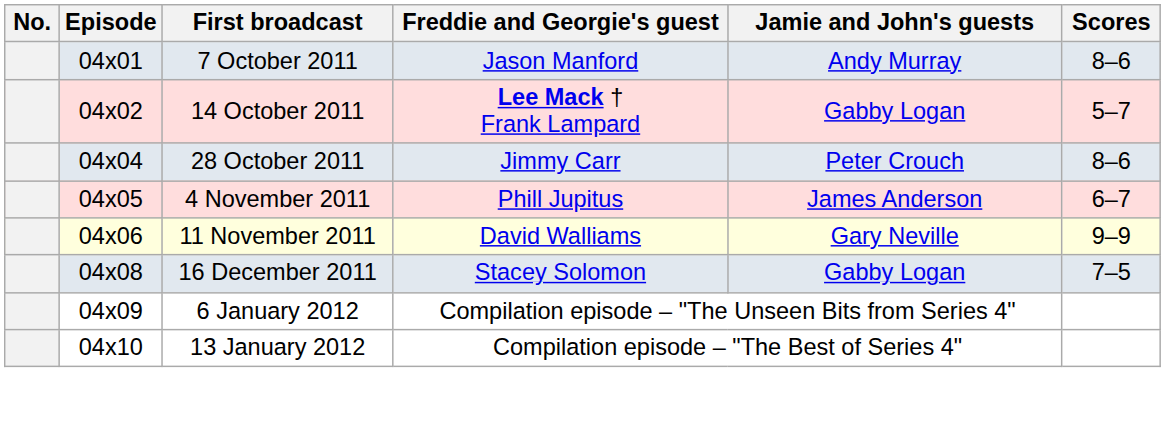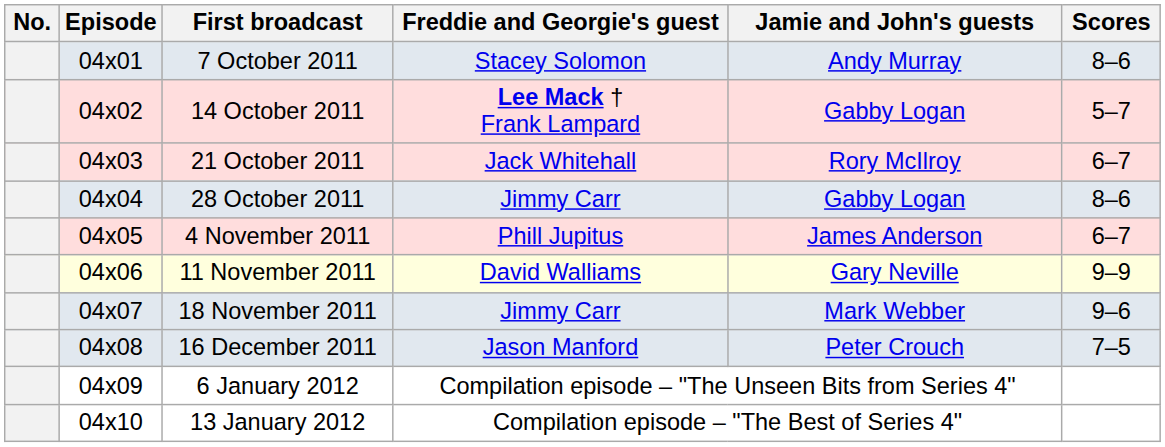 <table class="wikitable plainrowheaders"  style="text-align:center;">
 <tr>
 <th scope"col" style="width:30px;">No.</th>
 <th scope"col" style="width:60px;">Episode</th>
 <th scope"col" style="width:150px;">First broadcast</th>
 <th scope"col" style="width:220px;">Freddie and Georgie's guest</th>
 <th scope"col" style="width:220px;">Jamie and John's guests</th>
 <th scope"col" style="width:60px;">Scores</th>
 </tr>
 <tr style="background:#e1e8ef;">
 <th scope="row"></th>
 <td>04x01</td>
 <td>7 October 2011</td>
-<td><a href='#'>Jason Manford</a></td>
+<td><a href='#'>Stacey Solomon</a></td>
 <td><a href='#'>Andy Murray</a></td>
 <td>8–6</td>
 </tr>
 <tr style="background:#fdd;">
 <th scope="row"></th>
 <td>04x02</td>
 <td>14 October 2011</td>
 <td><strong><a href='#'>Lee Mack</a></strong> †<br><a href='#'>Frank Lampard</a></td>
 <td><a href='#'>Gabby Logan</a></td>
 <td>5–7</td>
 </tr>
+<tr style="background:#fdd;">
+<th scope="row"></th>
+<td>04x03</td>
+<td>21 October 2011</td>
+<td><a href='#'>Jack Whitehall</a></td>
+<td><a href='#'>Rory McIlroy</a></td>
+<td>6–7</td>
+</tr>
 <tr style="background:#e1e8ef;">
 <th scope="row"></th>
 <td>04x04</td>
 <td>28 October 2011</td>
 <td><a href='#'>Jimmy Carr</a></td>
-<td><a href='#'>Peter Crouch</a></td>
+<td><a href='#'>Gabby Logan</a></td>
 <td>8–6</td>
 </tr>
 <tr style="background:#fdd;">
 <th scope="row"></th>
 <td>04x05</td>
 <td>4 November 2011</td>
 <td><a href='#'>Phill Jupitus</a></td>
 <td><a href='#'>James Anderson</a></td>
 <td>6–7</td>
 </tr>
 <tr style="background:#ffd;">
 <th scope="row"></th>
 <td>04x06</td>
 <td>11 November 2011</td>
 <td><a href='#'>David Walliams</a></td>
 <td><a href='#'>Gary Neville</a></td>
 <td>9–9</td>
 </tr>
 <tr style="background:#e1e8ef;">
 <th scope="row"></th>
+<td>04x07</td>
+<td>18 November 2011</td>
+<td><a href='#'>Jimmy Carr</a></td>
+<td><a href='#'>Mark Webber</a></td>
+<td>9–6</td>
+</tr>
+<tr style="background:#e1e8ef;">
+<th scope="row"></th>
 <td>04x08</td>
 <td>16 December 2011</td>
-<td><a href='#'>Stacey Solomon</a></td>
-<td><a href='#'>Gabby Logan</a></td>
+<td><a href='#'>Jason Manford</a></td>
+<td><a href='#'>Peter Crouch</a></td>
 <td>7–5</td>
 </tr>
 <tr style="background:#fff;">
 <th scope="row"></th>
 <td>04x09</td>
 <td>6 January 2012</td>
 <td colspan="2">Compilation episode – "The Unseen Bits from Series 4"</td>
 <td></td>
 </tr>
 <tr style="background:#fff;">
 <th scope="row"></th>
 <td>04x10</td>
 <td>13 January 2012</td>
 <td colspan="2">Compilation episode – "The Best of Series 4"</td>
 <td></td>
 </tr>
 </table>
